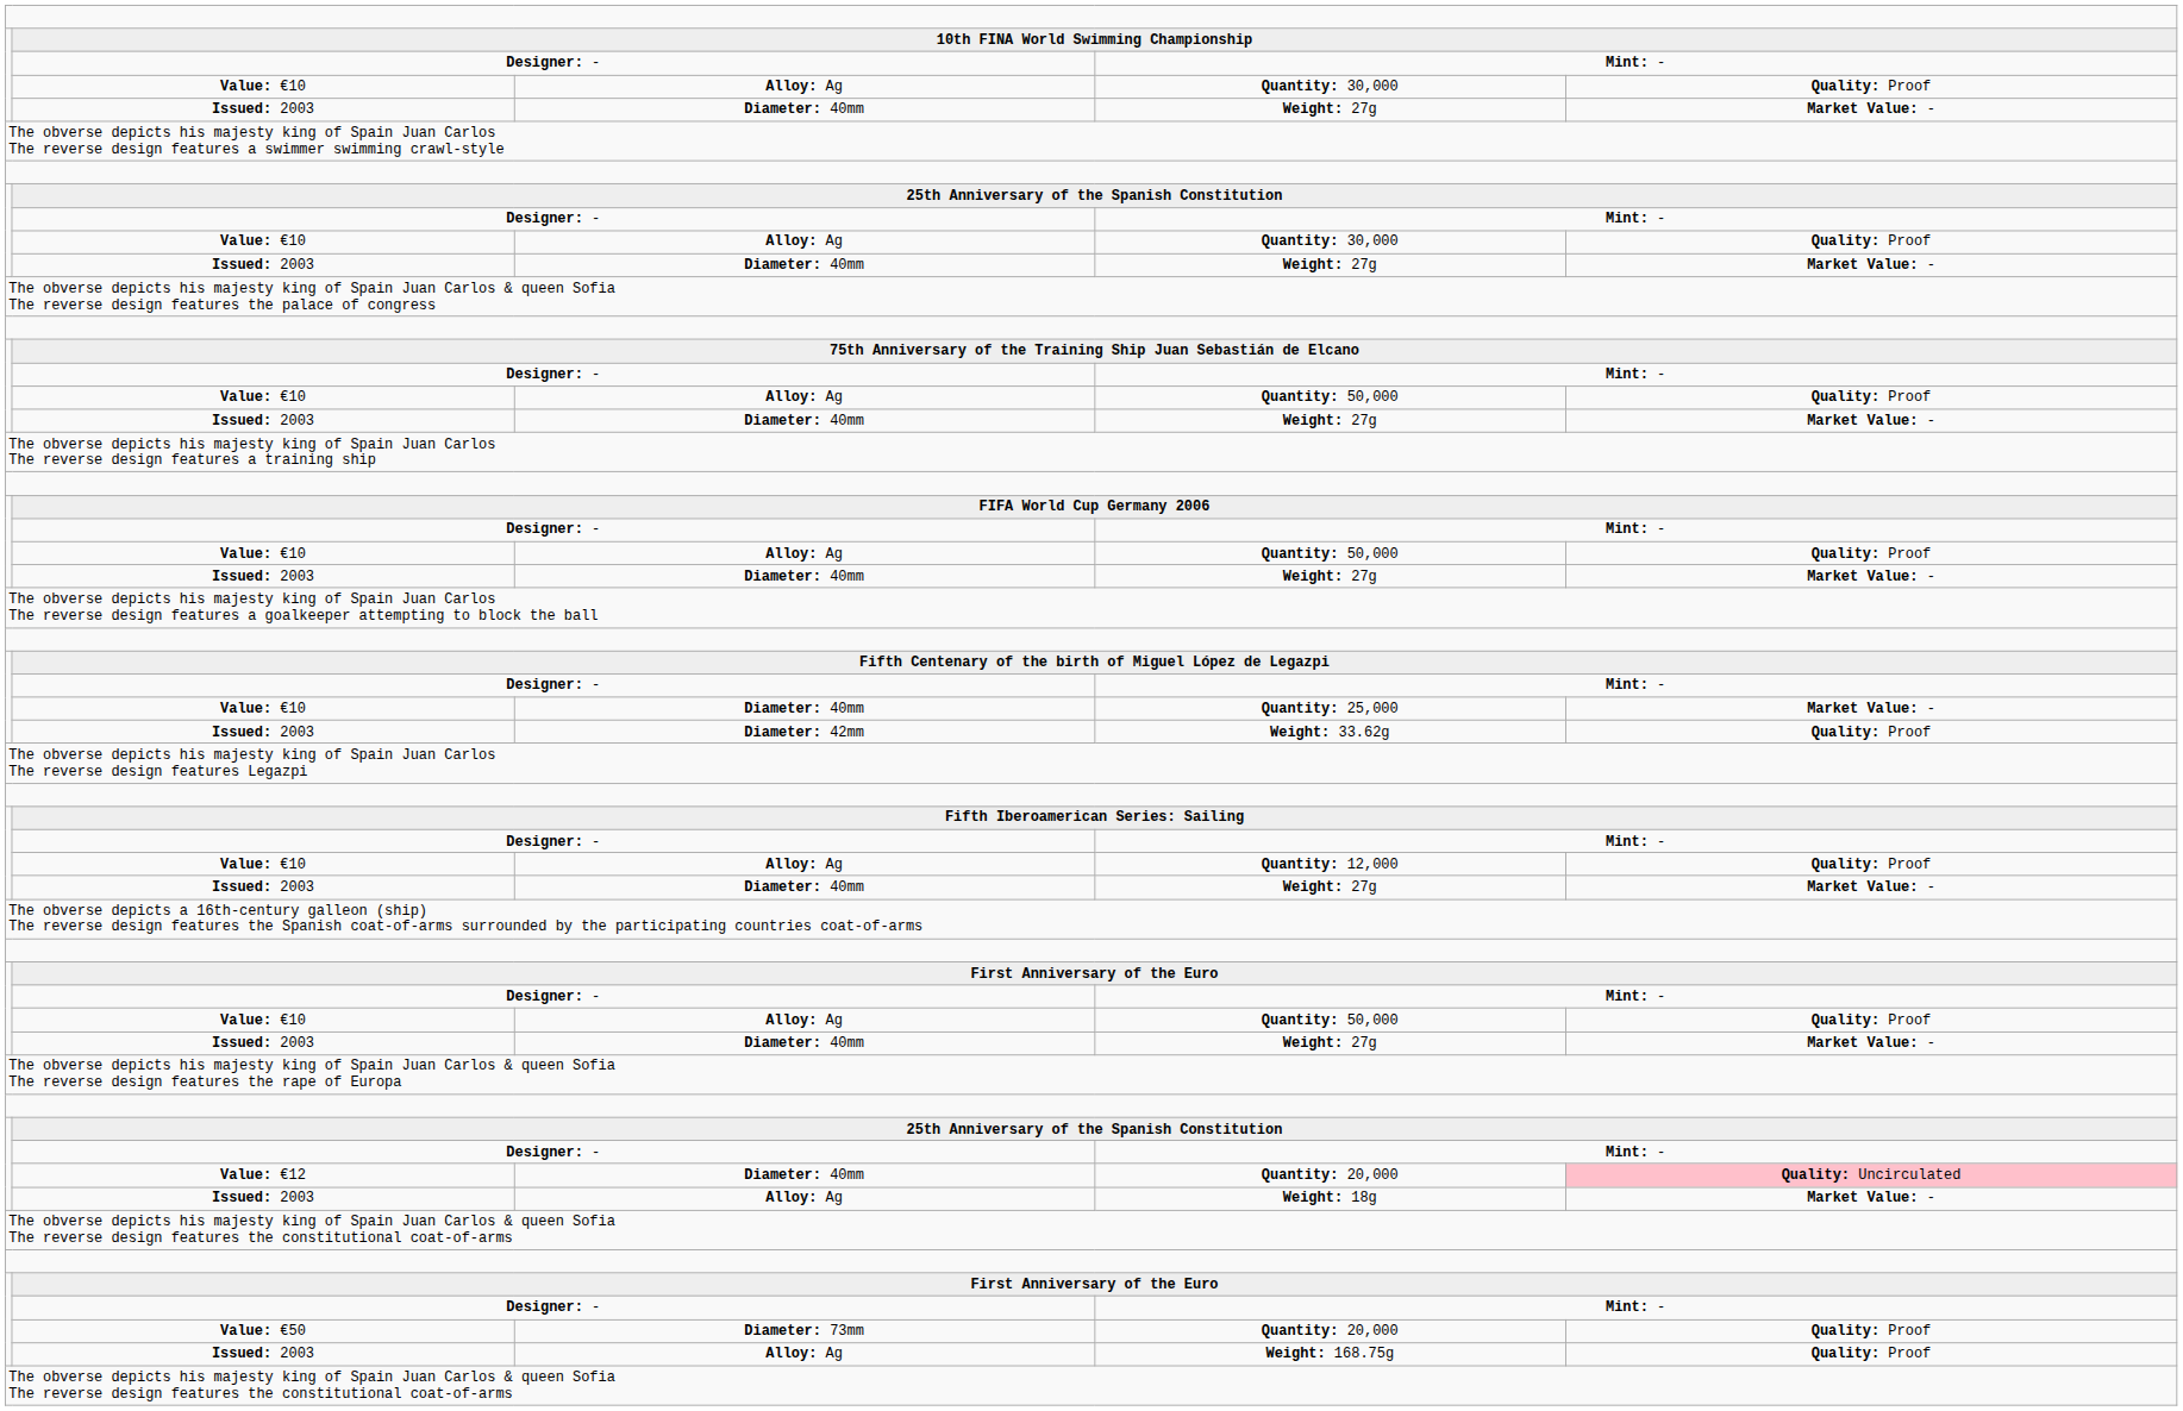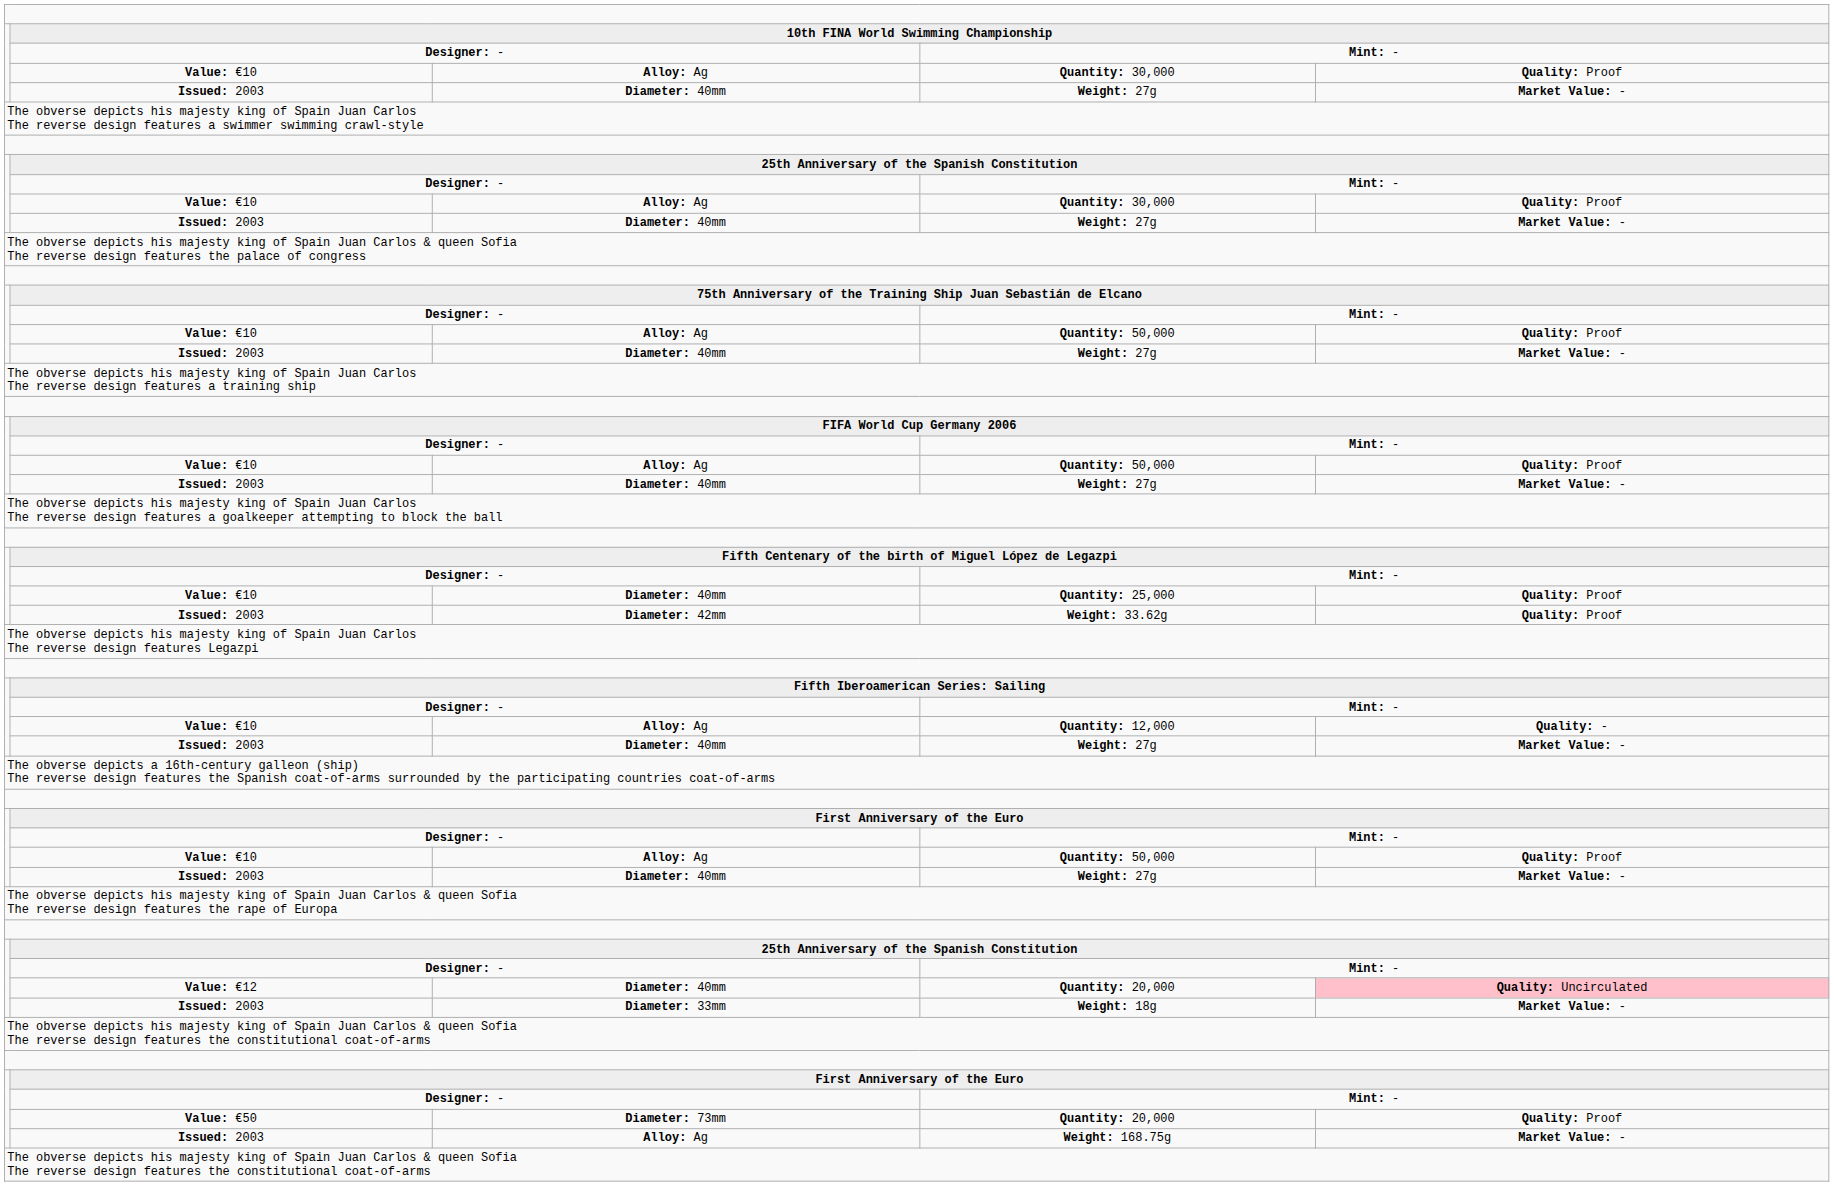 <table class="wikitable" style="width:100%;">
 <tr>
 <td colspan="5" style="text-align:left;"> </td>
 </tr>
 <tr>
 <td rowspan="4" style="text-align:center;"></td>
 <th colspan="4"  style="text-align:center; background:#eee;">10th FINA World Swimming Championship</th>
 </tr>
 <tr style="text-align:center;">
 <td colspan="2"  style="width:50%; "><strong>Designer:</strong> -</td>
 <td colspan="2"  style="width:50%; "><strong>Mint:</strong> -</td>
 </tr>
 <tr>
 <td align=center><strong>Value:</strong> €10</td>
 <td align=center><strong>Alloy:</strong> Ag</td>
 <td align=center><strong>Quantity:</strong> 30,000</td>
 <td align=center><strong>Quality:</strong> Proof</td>
 </tr>
 <tr>
 <td align=center><strong>Issued:</strong> 2003</td>
 <td align=center><strong>Diameter:</strong> 40mm</td>
 <td align=center><strong>Weight:</strong> 27g</td>
 <td align=center><strong>Market Value:</strong> -</td>
 </tr>
 <tr>
 <td colspan="5" style="text-align:left;">The obverse depicts his majesty king of Spain Juan Carlos<br>The reverse design features a swimmer swimming crawl-style</td>
 </tr>
 <tr>
 <td colspan="5" style="text-align:left;"> </td>
 </tr>
 <tr>
 <td rowspan="4" style="text-align:center;"></td>
 <th colspan="4"  style="text-align:center; background:#eee;">25th Anniversary of the Spanish Constitution</th>
 </tr>
 <tr style="text-align:center;">
 <td colspan="2"  style="width:50%; "><strong>Designer:</strong> -</td>
 <td colspan="2"  style="width:50%; "><strong>Mint:</strong> -</td>
 </tr>
 <tr>
 <td align=center><strong>Value:</strong> €10</td>
 <td align=center><strong>Alloy:</strong> Ag</td>
 <td align=center><strong>Quantity:</strong> 30,000</td>
 <td align=center><strong>Quality:</strong> Proof</td>
 </tr>
 <tr>
 <td align=center><strong>Issued:</strong> 2003</td>
 <td align=center><strong>Diameter:</strong> 40mm</td>
 <td align=center><strong>Weight:</strong> 27g</td>
 <td align=center><strong>Market Value:</strong> -</td>
 </tr>
 <tr>
 <td colspan="5" style="text-align:left;">The obverse depicts his majesty king of Spain Juan Carlos & queen Sofia<br>The reverse design features the palace of congress</td>
 </tr>
 <tr>
 <td colspan="5" style="text-align:left;"> </td>
 </tr>
 <tr>
 <td rowspan="4" style="text-align:center;"></td>
 <th colspan="4"  style="text-align:center; background:#eee;">75th Anniversary of the Training Ship Juan Sebastián de Elcano</th>
 </tr>
 <tr style="text-align:center;">
 <td colspan="2"  style="width:50%; "><strong>Designer:</strong> -</td>
 <td colspan="2"  style="width:50%; "><strong>Mint:</strong> -</td>
 </tr>
 <tr>
 <td align=center><strong>Value:</strong> €10</td>
 <td align=center><strong>Alloy:</strong> Ag</td>
 <td align=center><strong>Quantity:</strong> 50,000</td>
 <td align=center><strong>Quality:</strong> Proof</td>
 </tr>
 <tr>
 <td align=center><strong>Issued:</strong> 2003</td>
 <td align=center><strong>Diameter:</strong> 40mm</td>
 <td align=center><strong>Weight:</strong> 27g</td>
 <td align=center><strong>Market Value:</strong> -</td>
 </tr>
 <tr>
 <td colspan="5" style="text-align:left;">The obverse depicts his majesty king of Spain Juan Carlos<br>The reverse design features a training ship</td>
 </tr>
 <tr>
 <td colspan="5" style="text-align:left;"> </td>
 </tr>
 <tr>
 <td rowspan="4" style="text-align:center;"></td>
 <th colspan="4"  style="text-align:center; background:#eee;">FIFA World Cup Germany 2006</th>
 </tr>
 <tr style="text-align:center;">
 <td colspan="2"  style="width:50%; "><strong>Designer:</strong> -</td>
 <td colspan="2"  style="width:50%; "><strong>Mint:</strong> -</td>
 </tr>
 <tr>
 <td align=center><strong>Value:</strong> €10</td>
 <td align=center><strong>Alloy:</strong> Ag</td>
 <td align=center><strong>Quantity:</strong> 50,000</td>
 <td align=center><strong>Quality:</strong> Proof</td>
 </tr>
 <tr>
 <td align=center><strong>Issued:</strong> 2003</td>
 <td align=center><strong>Diameter:</strong> 40mm</td>
 <td align=center><strong>Weight:</strong> 27g</td>
 <td align=center><strong>Market Value:</strong> -</td>
 </tr>
 <tr>
 <td colspan="5" style="text-align:left;">The obverse depicts his majesty king of Spain Juan Carlos<br>The reverse design features a goalkeeper attempting to block the ball</td>
 </tr>
 <tr>
 <td colspan="5" style="text-align:left;"> </td>
 </tr>
 <tr>
 <td rowspan="4" style="text-align:center;"></td>
 <th colspan="4"  style="text-align:center; background:#eee;">Fifth Centenary of the birth of Miguel López de Legazpi</th>
 </tr>
 <tr style="text-align:center;">
 <td colspan="2"  style="width:50%; "><strong>Designer:</strong> -</td>
 <td colspan="2"  style="width:50%; "><strong>Mint:</strong> -</td>
 </tr>
 <tr>
 <td align=center><strong>Value:</strong> €10</td>
 <td align=center><strong>Diameter:</strong> 40mm</td>
 <td align=center><strong>Quantity:</strong> 25,000</td>
-<td align=center><strong>Market Value:</strong> -</td>
+<td align=center><strong>Quality:</strong> Proof</td>
 </tr>
 <tr>
 <td align=center><strong>Issued:</strong> 2003</td>
 <td align=center><strong>Diameter:</strong> 42mm</td>
 <td align=center><strong>Weight:</strong> 33.62g</td>
 <td align=center><strong>Quality:</strong> Proof</td>
 </tr>
 <tr>
 <td colspan="5" style="text-align:left;">The obverse depicts his majesty king of Spain Juan Carlos<br>The reverse design features Legazpi</td>
 </tr>
 <tr>
 <td colspan="5" style="text-align:left;"> </td>
 </tr>
 <tr>
 <td rowspan="4" style="text-align:center;"></td>
 <th colspan="4"  style="text-align:center; background:#eee;">Fifth Iberoamerican Series: Sailing</th>
 </tr>
 <tr style="text-align:center;">
 <td colspan="2"  style="width:50%; "><strong>Designer:</strong> -</td>
 <td colspan="2"  style="width:50%; "><strong>Mint:</strong> -</td>
 </tr>
 <tr>
 <td align=center><strong>Value:</strong> €10</td>
 <td align=center><strong>Alloy:</strong> Ag</td>
 <td align=center><strong>Quantity:</strong> 12,000</td>
-<td align=center><strong>Quality:</strong> Proof</td>
+<td align=center><strong>Quality:</strong> -</td>
 </tr>
 <tr>
 <td align=center><strong>Issued:</strong> 2003</td>
 <td align=center><strong>Diameter:</strong> 40mm</td>
 <td align=center><strong>Weight:</strong> 27g</td>
 <td align=center><strong>Market Value:</strong> -</td>
 </tr>
 <tr>
 <td colspan="5" style="text-align:left;">The obverse depicts a 16th-century galleon (ship)<br>The reverse design features the Spanish coat-of-arms surrounded by the participating countries coat-of-arms</td>
 </tr>
 <tr>
 <td colspan="5" style="text-align:left;"> </td>
 </tr>
 <tr>
 <td rowspan="4" style="text-align:center;"></td>
 <th colspan="4"  style="text-align:center; background:#eee;">First Anniversary of the Euro</th>
 </tr>
 <tr style="text-align:center;">
 <td colspan="2"  style="width:50%; "><strong>Designer:</strong> -</td>
 <td colspan="2"  style="width:50%; "><strong>Mint:</strong> -</td>
 </tr>
 <tr>
 <td align=center><strong>Value:</strong> €10</td>
 <td align=center><strong>Alloy:</strong> Ag</td>
 <td align=center><strong>Quantity:</strong> 50,000</td>
 <td align=center><strong>Quality:</strong> Proof</td>
 </tr>
 <tr>
 <td align=center><strong>Issued:</strong> 2003</td>
 <td align=center><strong>Diameter:</strong> 40mm</td>
 <td align=center><strong>Weight:</strong> 27g</td>
 <td align=center><strong>Market Value:</strong> -</td>
 </tr>
 <tr>
 <td colspan="5" style="text-align:left;">The obverse depicts his majesty king of Spain Juan Carlos & queen Sofia<br>The reverse design features the rape of Europa</td>
 </tr>
 <tr>
 <td colspan="5" style="text-align:left;"> </td>
 </tr>
 <tr>
 <td rowspan="4" style="text-align:center;"></td>
 <th colspan="4"  style="text-align:center; background:#eee;">25th Anniversary of the Spanish Constitution</th>
 </tr>
 <tr style="text-align:center;">
 <td colspan="2"  style="width:50%; "><strong>Designer:</strong> -</td>
 <td colspan="2"  style="width:50%; "><strong>Mint:</strong> -</td>
 </tr>
 <tr>
 <td align=center><strong>Value:</strong> €12</td>
 <td align=center><strong>Diameter:</strong> 40mm</td>
 <td align=center><strong>Quantity:</strong> 20,000</td>
 <td align=center style="background: pink;"><strong>Quality:</strong> Uncirculated</td>
 </tr>
 <tr>
 <td align=center><strong>Issued:</strong> 2003</td>
-<td align=center><strong>Alloy:</strong> Ag</td>
+<td align=center><strong>Diameter:</strong> 33mm</td>
 <td align=center><strong>Weight:</strong> 18g</td>
 <td align=center><strong>Market Value:</strong> -</td>
 </tr>
 <tr>
 <td colspan="5" style="text-align:left;">The obverse depicts his majesty king of Spain Juan Carlos & queen Sofia<br>The reverse design features the constitutional coat-of-arms</td>
 </tr>
 <tr>
 <td colspan="5" style="text-align:left;"> </td>
 </tr>
 <tr>
 <td rowspan="4" style="text-align:center;"></td>
 <th colspan="4"  style="text-align:center; background:#eee;">First Anniversary of the Euro</th>
 </tr>
 <tr style="text-align:center;">
 <td colspan="2"  style="width:50%; "><strong>Designer:</strong> -</td>
 <td colspan="2"  style="width:50%; "><strong>Mint:</strong> -</td>
 </tr>
 <tr>
 <td align=center><strong>Value:</strong> €50</td>
 <td align=center><strong>Diameter:</strong> 73mm</td>
 <td align=center><strong>Quantity:</strong> 20,000</td>
 <td align=center><strong>Quality:</strong> Proof</td>
 </tr>
 <tr>
 <td align=center><strong>Issued:</strong> 2003</td>
 <td align=center><strong>Alloy:</strong> Ag</td>
 <td align=center><strong>Weight:</strong> 168.75g</td>
-<td align=center><strong>Quality:</strong> Proof</td>
+<td align=center><strong>Market Value:</strong> -</td>
 </tr>
 <tr>
 <td colspan="5" style="text-align:left;">The obverse depicts his majesty king of Spain Juan Carlos & queen Sofia<br>The reverse design features the constitutional coat-of-arms</td>
 </tr>
 </table>
